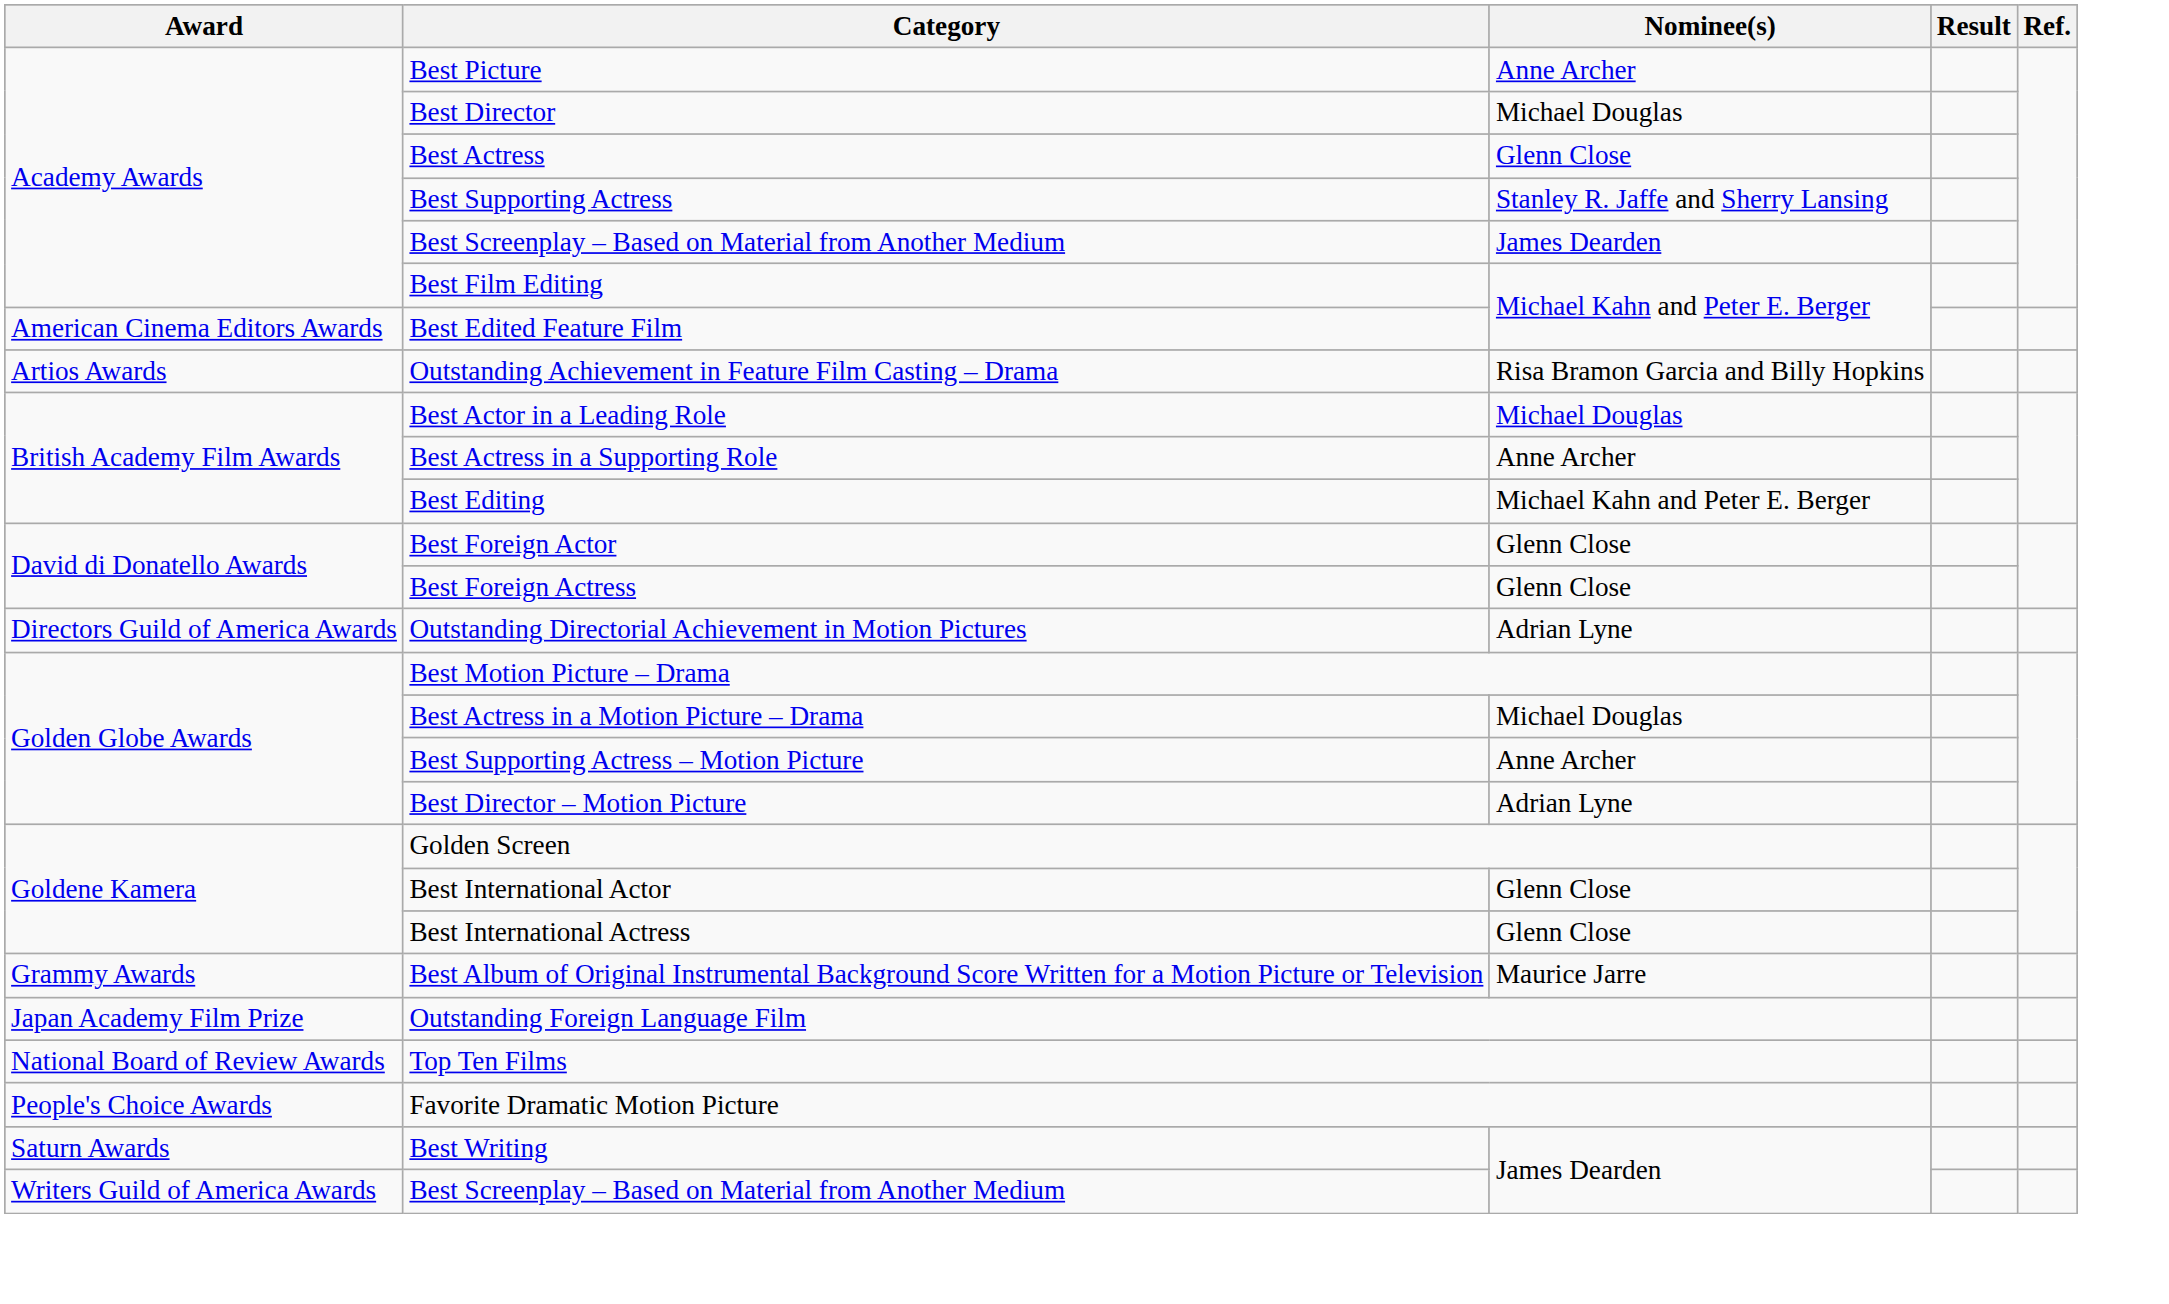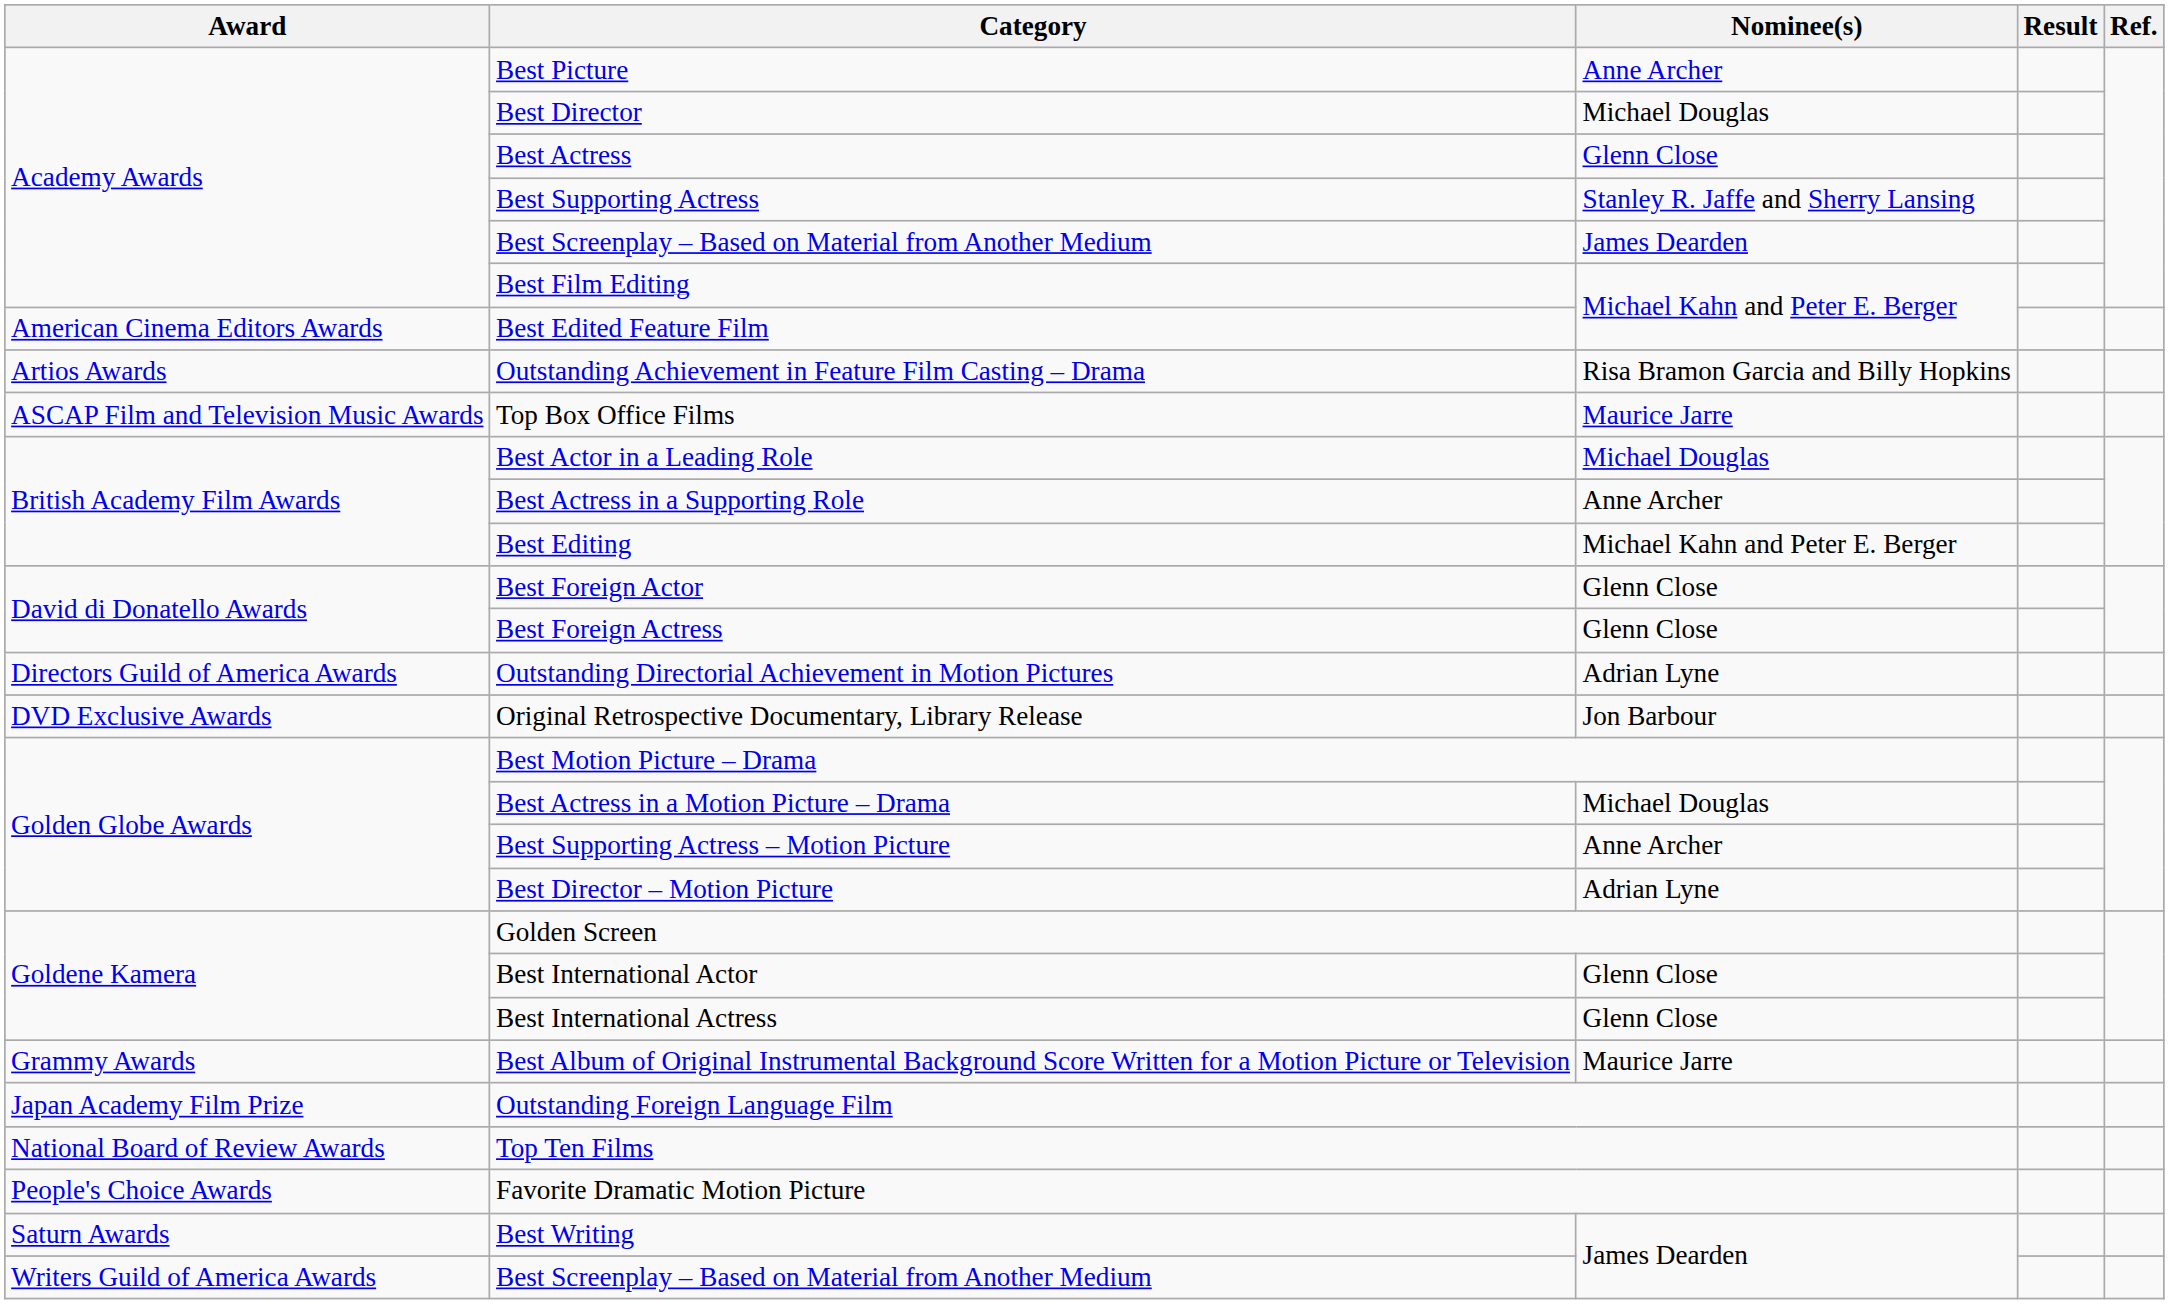 <table class="wikitable plainrowheaders">
 <tr>
 <th>Award</th>
 <th>Category</th>
 <th>Nominee(s)</th>
 <th>Result</th>
 <th>Ref.</th>
 </tr>
 <tr>
 <td rowspan="6"><a href='#'>Academy Awards</a></td>
 <td><a href='#'>Best Picture</a></td>
 <td><a href='#'>Anne Archer</a></td>
 <td></td>
 <td align="center" rowspan="6"></td>
 </tr>
 <tr>
 <td><a href='#'>Best Director</a></td>
 <td>Michael Douglas</td>
 <td></td>
 </tr>
 <tr>
 <td><a href='#'>Best Actress</a></td>
 <td><a href='#'>Glenn Close</a></td>
 <td></td>
 </tr>
 <tr>
 <td><a href='#'>Best Supporting Actress</a></td>
 <td><a href='#'>Stanley R. Jaffe</a> and <a href='#'>Sherry Lansing</a></td>
 <td></td>
 </tr>
 <tr>
 <td><a href='#'>Best Screenplay – Based on Material from Another Medium</a></td>
 <td><a href='#'>James Dearden</a></td>
 <td></td>
 </tr>
 <tr>
 <td><a href='#'>Best Film Editing</a></td>
 <td rowspan="2"><a href='#'>Michael Kahn</a> and <a href='#'>Peter E. Berger</a></td>
 <td></td>
 </tr>
 <tr>
 <td><a href='#'>American Cinema Editors Awards</a></td>
 <td><a href='#'>Best Edited Feature Film</a></td>
 <td></td>
 <td align="center"></td>
 </tr>
 <tr>
 <td><a href='#'>Artios Awards</a></td>
 <td><a href='#'>Outstanding Achievement in Feature Film Casting – Drama</a></td>
 <td>Risa Bramon Garcia and Billy Hopkins</td>
 <td></td>
 <td align="center"></td>
 </tr>
 <tr>
+<td><a href='#'>ASCAP Film and Television Music Awards</a></td>
+<td>Top Box Office Films</td>
+<td><a href='#'>Maurice Jarre</a></td>
+<td></td>
+<td align="center"></td>
+</tr>
+<tr>
 <td rowspan="3"><a href='#'>British Academy Film Awards</a></td>
 <td><a href='#'>Best Actor in a Leading Role</a></td>
 <td><a href='#'>Michael Douglas</a></td>
 <td></td>
 <td align="center" rowspan="3"></td>
 </tr>
 <tr>
 <td><a href='#'>Best Actress in a Supporting Role</a></td>
 <td>Anne Archer</td>
 <td></td>
 </tr>
 <tr>
 <td><a href='#'>Best Editing</a></td>
 <td>Michael Kahn and Peter E. Berger</td>
 <td></td>
 </tr>
 <tr>
 <td rowspan="2"><a href='#'>David di Donatello Awards</a></td>
 <td><a href='#'>Best Foreign Actor</a></td>
 <td>Glenn Close</td>
 <td></td>
 <td align="center" rowspan="2"></td>
 </tr>
 <tr>
 <td><a href='#'>Best Foreign Actress</a></td>
 <td>Glenn Close</td>
 <td></td>
 </tr>
 <tr>
 <td><a href='#'>Directors Guild of America Awards</a></td>
 <td><a href='#'>Outstanding Directorial Achievement in Motion Pictures</a></td>
 <td>Adrian Lyne</td>
+<td></td>
+<td align="center"></td>
+</tr>
+<tr>
+<td><a href='#'>DVD Exclusive Awards</a></td>
+<td>Original Retrospective Documentary, Library Release</td>
+<td>Jon Barbour</td>
 <td></td>
 <td align="center"></td>
 </tr>
 <tr>
 <td rowspan="4"><a href='#'>Golden Globe Awards</a></td>
 <td colspan="2"><a href='#'>Best Motion Picture – Drama</a></td>
 <td></td>
 <td align="center" rowspan="4"></td>
 </tr>
 <tr>
 <td><a href='#'>Best Actress in a Motion Picture – Drama</a></td>
 <td>Michael Douglas</td>
 <td></td>
 </tr>
 <tr>
 <td><a href='#'>Best Supporting Actress – Motion Picture</a></td>
 <td>Anne Archer</td>
 <td></td>
 </tr>
 <tr>
 <td><a href='#'>Best Director – Motion Picture</a></td>
 <td>Adrian Lyne</td>
 <td></td>
 </tr>
 <tr>
 <td rowspan="3"><a href='#'>Goldene Kamera</a></td>
 <td colspan="2">Golden Screen</td>
 <td></td>
 <td align="center" rowspan="3"></td>
 </tr>
 <tr>
 <td>Best International Actor</td>
 <td>Glenn Close</td>
 <td></td>
 </tr>
 <tr>
 <td>Best International Actress</td>
 <td>Glenn Close</td>
 <td></td>
 </tr>
 <tr>
 <td><a href='#'>Grammy Awards</a></td>
 <td><a href='#'>Best Album of Original Instrumental Background Score Written for a Motion Picture or Television</a></td>
 <td>Maurice Jarre</td>
 <td></td>
 <td align="center"></td>
 </tr>
 <tr>
 <td><a href='#'>Japan Academy Film Prize</a></td>
 <td colspan="2"><a href='#'>Outstanding Foreign Language Film</a></td>
 <td></td>
 <td align="center"></td>
 </tr>
 <tr>
 <td><a href='#'>National Board of Review Awards</a></td>
 <td colspan="2"><a href='#'>Top Ten Films</a></td>
 <td></td>
 <td align="center"></td>
 </tr>
 <tr>
 <td><a href='#'>People's Choice Awards</a></td>
 <td colspan="2">Favorite Dramatic Motion Picture</td>
 <td></td>
 <td align="center"></td>
 </tr>
 <tr>
 <td><a href='#'>Saturn Awards</a></td>
 <td><a href='#'>Best Writing</a></td>
 <td rowspan="2">James Dearden</td>
 <td></td>
 <td align="center"></td>
 </tr>
 <tr>
 <td><a href='#'>Writers Guild of America Awards</a></td>
 <td><a href='#'>Best Screenplay – Based on Material from Another Medium</a></td>
 <td></td>
 <td align="center"></td>
 </tr>
 </table>
